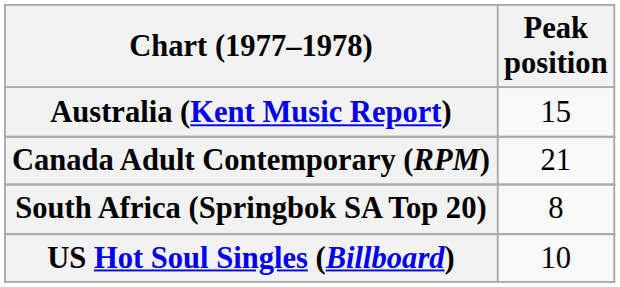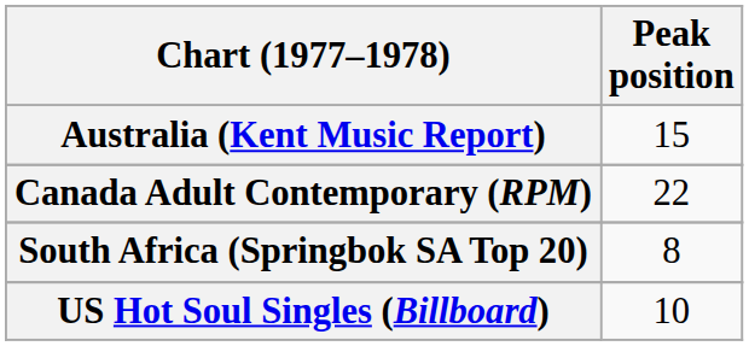 <table class="wikitable sortable plainrowheaders">
 <tr>
 <th>Chart (1977–1978)</th>
 <th>Peak<br>position</th>
 </tr>
 <tr>
 <th scope="row">Australia (<a href='#'>Kent Music Report</a>)</th>
 <td style="text-align:center;">15</td>
 </tr>
 <tr>
 </tr>
 <tr>
 <th scope="row">Canada Adult Contemporary (<em>RPM</em>)</th>
-<td style="text-align:center;">21</td>
+<td style="text-align:center;">22</td>
 </tr>
 <tr>
 </tr>
 <tr>
 </tr>
 <tr>
 </tr>
 <tr>
 <th scope="row">South Africa (Springbok SA Top 20)</th>
 <td style="text-align:center;">8</td>
 </tr>
 <tr>
 </tr>
 <tr>
 </tr>
 <tr>
 </tr>
 <tr>
 <th scope="row">US <a href='#'>Hot Soul Singles</a> (<em><a href='#'>Billboard</a></em>)</th>
 <td align="center">10</td>
 </tr>
 </table>
